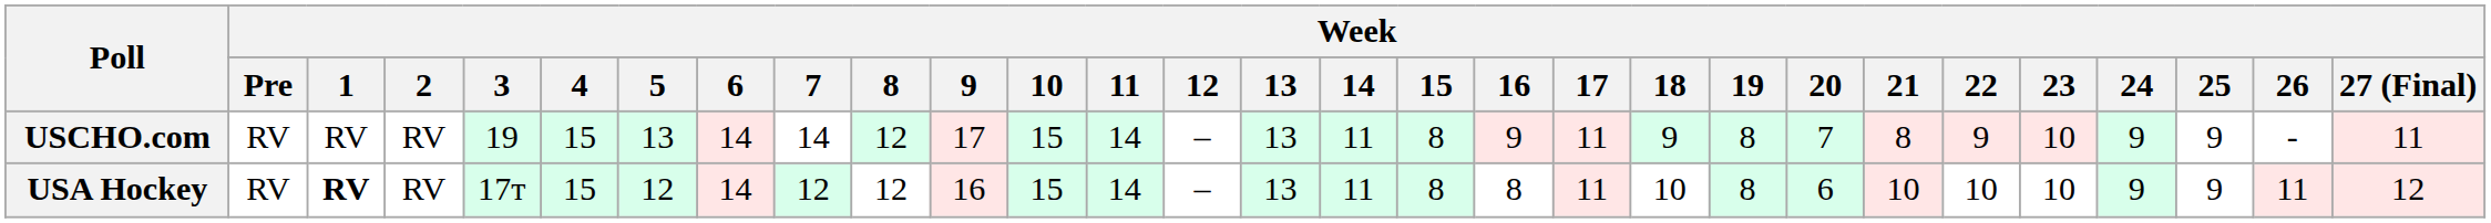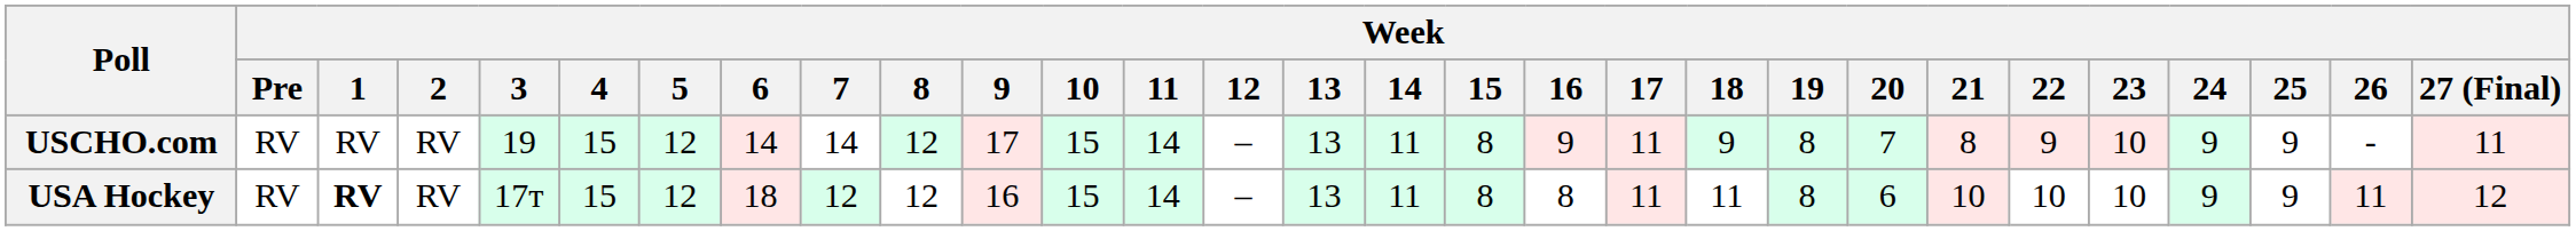 <table class="wikitable" style="white-space:nowrap;">
 <tr>
 <th scope="col" width="100" rowspan="2">Poll</th>
 <th colspan="28">Week</th>
 </tr>
 <tr>
 <th scope="col" width="30">Pre</th>
 <th scope="col" width="30">1</th>
 <th scope="col" width="30">2</th>
 <th scope="col" width="30">3</th>
 <th scope="col" width="30">4</th>
 <th scope="col" width="30">5</th>
 <th scope="col" width="30">6</th>
 <th scope="col" width="30">7</th>
 <th scope="col" width="30">8</th>
 <th scope="col" width="30">9</th>
 <th scope="col" width="30">10</th>
 <th scope="col" width="30">11</th>
 <th scope="col" width="30">12</th>
 <th scope="col" width="30">13</th>
 <th scope="col" width="30">14</th>
 <th scope="col" width="30">15</th>
 <th scope="col" width="30">16</th>
 <th scope="col" width="30">17</th>
 <th scope="col" width="30">18</th>
 <th scope="col" width="30">19</th>
 <th scope="col" width="30">20</th>
 <th scope="col" width="30">21</th>
 <th scope="col" width="30">22</th>
 <th scope="col" width="30">23</th>
 <th scope="col" width="30">24</th>
 <th scope="col" width="30">25</th>
 <th scope="col" width="30">26</th>
 <th scope="col" width="30">27 (Final)</th>
 </tr>
 <tr style="text-align:center;">
 <th>USCHO.com</th>
 <td bgcolor=FFFFFF>RV</td>
 <td bgcolor=FFFFFF>RV</td>
 <td bgcolor=FFFFFF>RV</td>
 <td bgcolor=D8FFEB>19</td>
 <td bgcolor=D8FFEB>15</td>
-<td bgcolor=D8FFEB>13</td>
+<td bgcolor=D8FFEB>12</td>
 <td bgcolor=FFE6E6>14</td>
 <td bgcolor=FFFFFF>14</td>
 <td bgcolor=D8FFEB>12</td>
 <td bgcolor=FFE6E6>17</td>
 <td bgcolor=D8FFEB>15</td>
 <td bgcolor=D8FFEB>14</td>
 <td bgcolor=FFFFFF>–</td>
 <td bgcolor=D8FFEB>13</td>
 <td bgcolor=D8FFEB>11</td>
 <td bgcolor=D8FFEB>8</td>
 <td bgcolor=FFE6E6>9</td>
 <td bgcolor=FFE6E6>11</td>
 <td bgcolor=D8FFEB>9</td>
 <td bgcolor=D8FFEB>8</td>
 <td bgcolor=D8FFEB>7</td>
 <td bgcolor=FFE6E6>8</td>
 <td bgcolor=FFE6E6>9</td>
 <td bgcolor=FFE6E6>10</td>
 <td bgcolor=D8FFEB>9</td>
 <td bgcolor=FFFFFF>9</td>
 <td bgcolor=FFFFFF>-</td>
 <td bgcolor=FFE6E6>11</td>
 </tr>
 <tr style="text-align:center;">
 <th>USA Hockey</th>
 <td bgcolor=FFFFFF>RV</td>
 <td bgcolor=FFFFFF><strong>RV</strong></td>
 <td bgcolor=FFFFFF>RV</td>
 <td bgcolor=D8FFEB>17т</td>
 <td bgcolor=D8FFEB>15</td>
 <td bgcolor=D8FFEB>12</td>
-<td bgcolor=FFE6E6>14</td>
+<td bgcolor=FFE6E6>18</td>
 <td bgcolor=D8FFEB>12</td>
 <td bgcolor=FFFFFF>12</td>
 <td bgcolor=FFE6E6>16</td>
 <td bgcolor=D8FFEB>15</td>
 <td bgcolor=D8FFEB>14</td>
 <td bgcolor=FFFFFF>–</td>
 <td bgcolor=D8FFEB>13</td>
 <td bgcolor=D8FFEB>11</td>
 <td bgcolor=D8FFEB>8</td>
 <td bgcolor=FFFFFF>8</td>
 <td bgcolor=FFE6E6>11</td>
-<td bgcolor=FFFFFF>10</td>
+<td bgcolor=FFFFFF>11</td>
 <td bgcolor=D8FFEB>8</td>
 <td bgcolor=D8FFEB>6</td>
 <td bgcolor=FFE6E6>10</td>
 <td bgcolor=FFFFFF>10</td>
 <td bgcolor=FFFFFF>10</td>
 <td bgcolor=D8FFEB>9</td>
 <td bgcolor=FFFFFF>9</td>
 <td bgcolor=FFE6E6>11</td>
 <td bgcolor=FFE6E6>12</td>
 </tr>
 </table>
